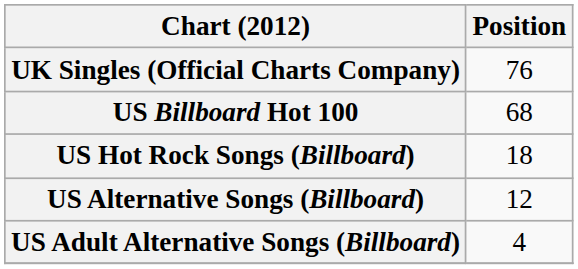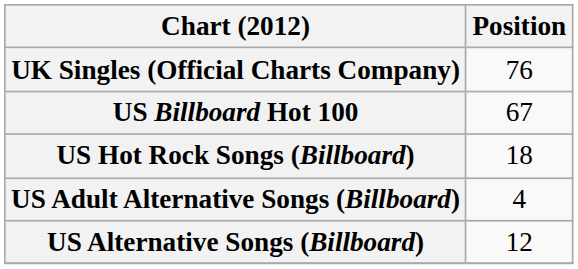 <table class="wikitable sortable plainrowheaders" style="text-align:center">
 <tr>
 <th scope="col">Chart (2012)</th>
 <th scope="col">Position</th>
 </tr>
 <tr>
 <th scope="row">UK Singles (Official Charts Company)</th>
 <td style="text-align:center;">76</td>
 </tr>
 <tr>
 <th scope="row">US <em>Billboard</em> Hot 100</th>
-<td style="text-align:center;">68</td>
+<td style="text-align:center;">67</td>
 </tr>
 <tr>
 <th scope="row">US Hot Rock Songs (<em>Billboard</em>)</th>
 <td style="text-align:center;">18</td>
 </tr>
 <tr>
+<th scope="row">US Adult Alternative Songs (<em>Billboard</em>)</th>
+<td style="text-align:center;">4</td>
+</tr>
+<tr>
 <th scope="row">US Alternative Songs (<em>Billboard</em>)</th>
 <td style="text-align:center;">12</td>
 </tr>
 <tr>
-<th scope="row">US Adult Alternative Songs (<em>Billboard</em>)</th>
-<td style="text-align:center;">4</td>
-</tr>
-<tr>
 </tr>
 </table>
